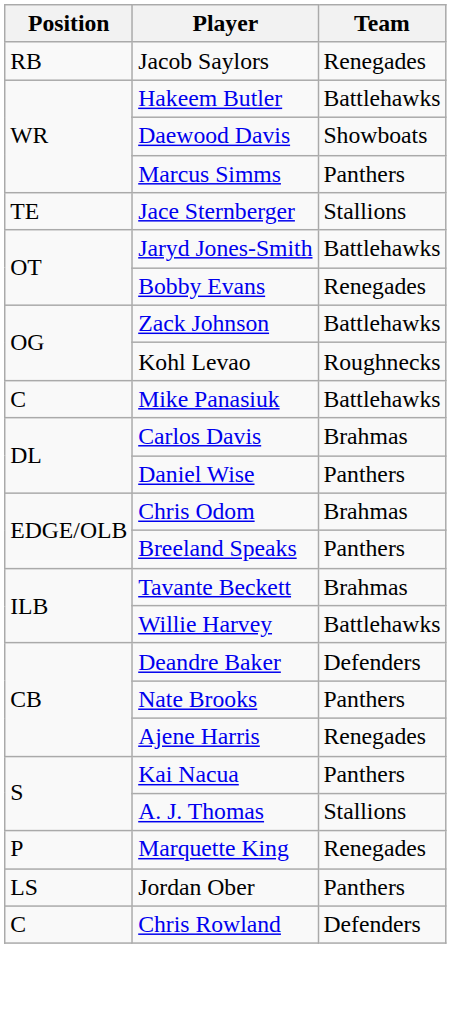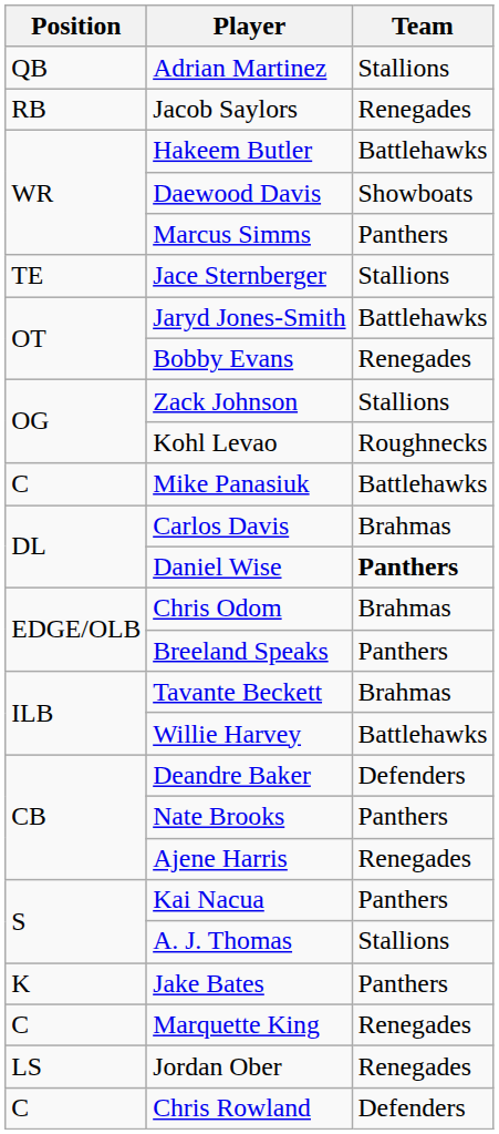 <table class="wikitable">
 <tr>
 <th>Position</th>
 <th>Player</th>
 <th>Team</th>
+</tr>
+<tr>
+<td>QB</td>
+<td><a href='#'>Adrian Martinez</a></td>
+<td>Stallions</td>
 </tr>
 <tr>
 <td>RB</td>
 <td>Jacob Saylors</td>
 <td>Renegades</td>
 </tr>
 <tr>
 <td rowspan="3">WR</td>
 <td><a href='#'>Hakeem Butler</a></td>
 <td>Battlehawks</td>
 </tr>
 <tr>
 <td><a href='#'>Daewood Davis</a></td>
 <td>Showboats</td>
 </tr>
 <tr>
 <td><a href='#'>Marcus Simms</a></td>
 <td>Panthers</td>
 </tr>
 <tr>
 <td>TE</td>
 <td><a href='#'>Jace Sternberger</a></td>
 <td>Stallions</td>
 </tr>
 <tr>
 <td rowspan="2">OT</td>
 <td><a href='#'>Jaryd Jones-Smith</a></td>
 <td>Battlehawks</td>
 </tr>
 <tr>
 <td><a href='#'>Bobby Evans</a></td>
 <td>Renegades</td>
 </tr>
 <tr>
 <td rowspan="2">OG</td>
 <td><a href='#'>Zack Johnson</a></td>
-<td>Battlehawks</td>
+<td>Stallions</td>
 </tr>
 <tr>
 <td>Kohl Levao</td>
 <td>Roughnecks</td>
 </tr>
 <tr>
 <td>C</td>
 <td><a href='#'>Mike Panasiuk</a></td>
 <td>Battlehawks</td>
 </tr>
 <tr>
 <td rowspan="2">DL</td>
 <td><a href='#'>Carlos Davis</a></td>
 <td>Brahmas</td>
 </tr>
 <tr>
 <td><a href='#'>Daniel Wise</a></td>
-<td>Panthers</td>
+<td><strong>Panthers</strong></td>
 </tr>
 <tr>
 <td rowspan="2">EDGE/OLB</td>
 <td><a href='#'>Chris Odom</a></td>
 <td>Brahmas</td>
 </tr>
 <tr>
 <td><a href='#'>Breeland Speaks</a></td>
 <td>Panthers</td>
 </tr>
 <tr>
 <td rowspan="2">ILB</td>
 <td><a href='#'>Tavante Beckett</a></td>
 <td>Brahmas</td>
 </tr>
 <tr>
 <td><a href='#'>Willie Harvey</a></td>
 <td>Battlehawks</td>
 </tr>
 <tr>
 <td rowspan="3">CB</td>
 <td><a href='#'>Deandre Baker</a></td>
 <td>Defenders</td>
 </tr>
 <tr>
 <td><a href='#'>Nate Brooks</a></td>
 <td>Panthers</td>
 </tr>
 <tr>
 <td><a href='#'>Ajene Harris</a></td>
 <td>Renegades</td>
 </tr>
 <tr>
 <td rowspan="2">S</td>
 <td><a href='#'>Kai Nacua</a></td>
 <td>Panthers</td>
 </tr>
 <tr>
 <td><a href='#'>A. J. Thomas</a></td>
 <td>Stallions</td>
 </tr>
 <tr>
-<td>P</td>
+<td>K</td>
+<td><a href='#'>Jake Bates</a></td>
+<td>Panthers</td>
+</tr>
+<tr>
+<td>C</td>
 <td><a href='#'>Marquette King</a></td>
 <td>Renegades</td>
 </tr>
 <tr>
 <td>LS</td>
 <td>Jordan Ober</td>
-<td>Panthers</td>
+<td>Renegades</td>
 </tr>
 <tr>
 <td>C</td>
 <td><a href='#'>Chris Rowland</a></td>
 <td>Defenders</td>
 </tr>
 </table>
